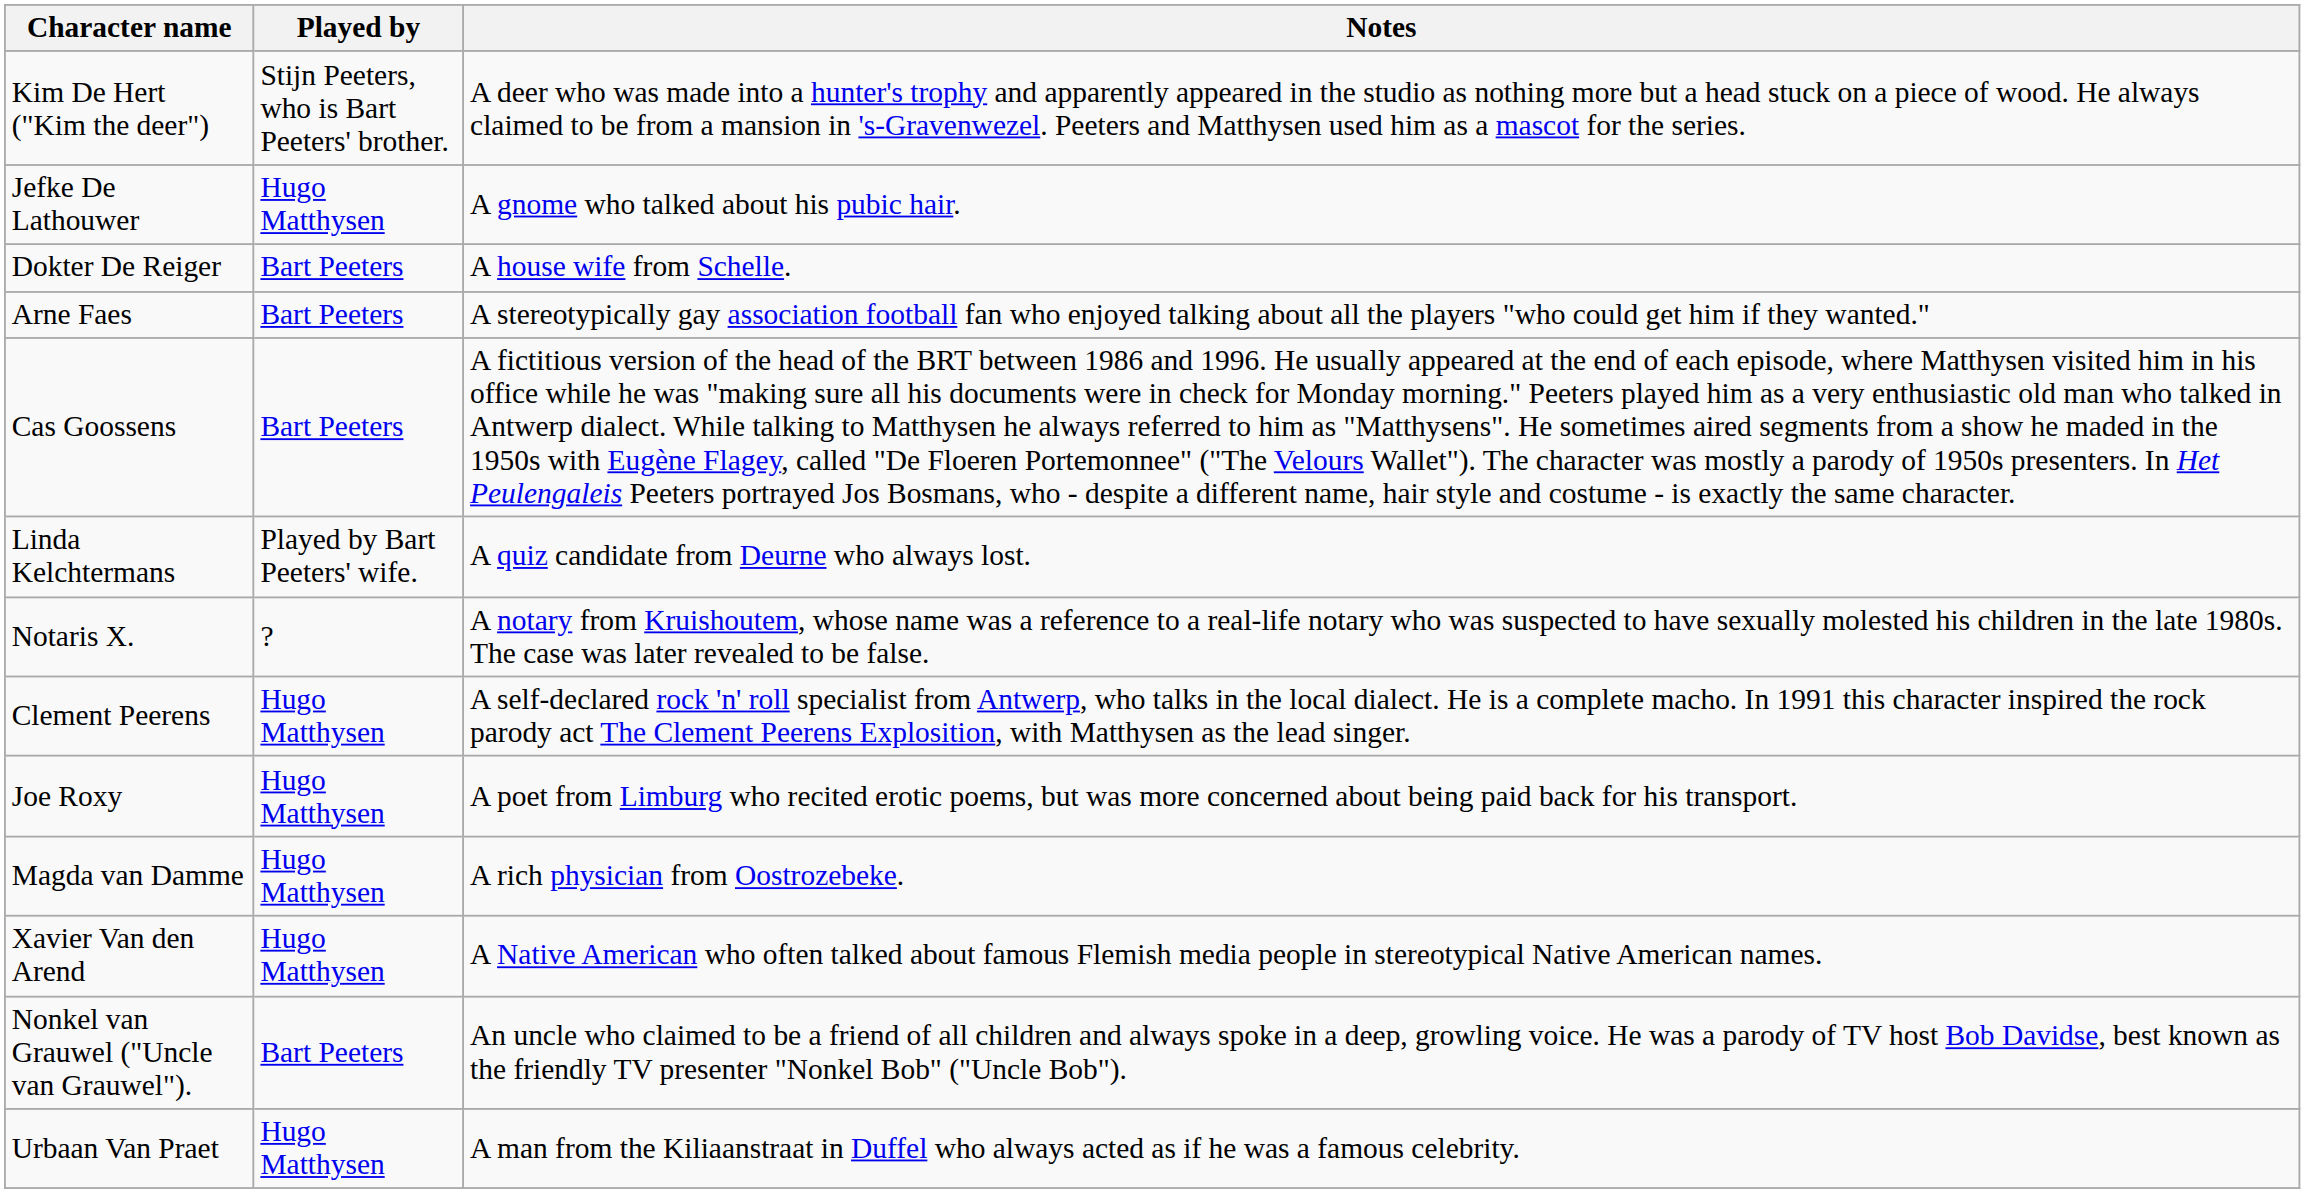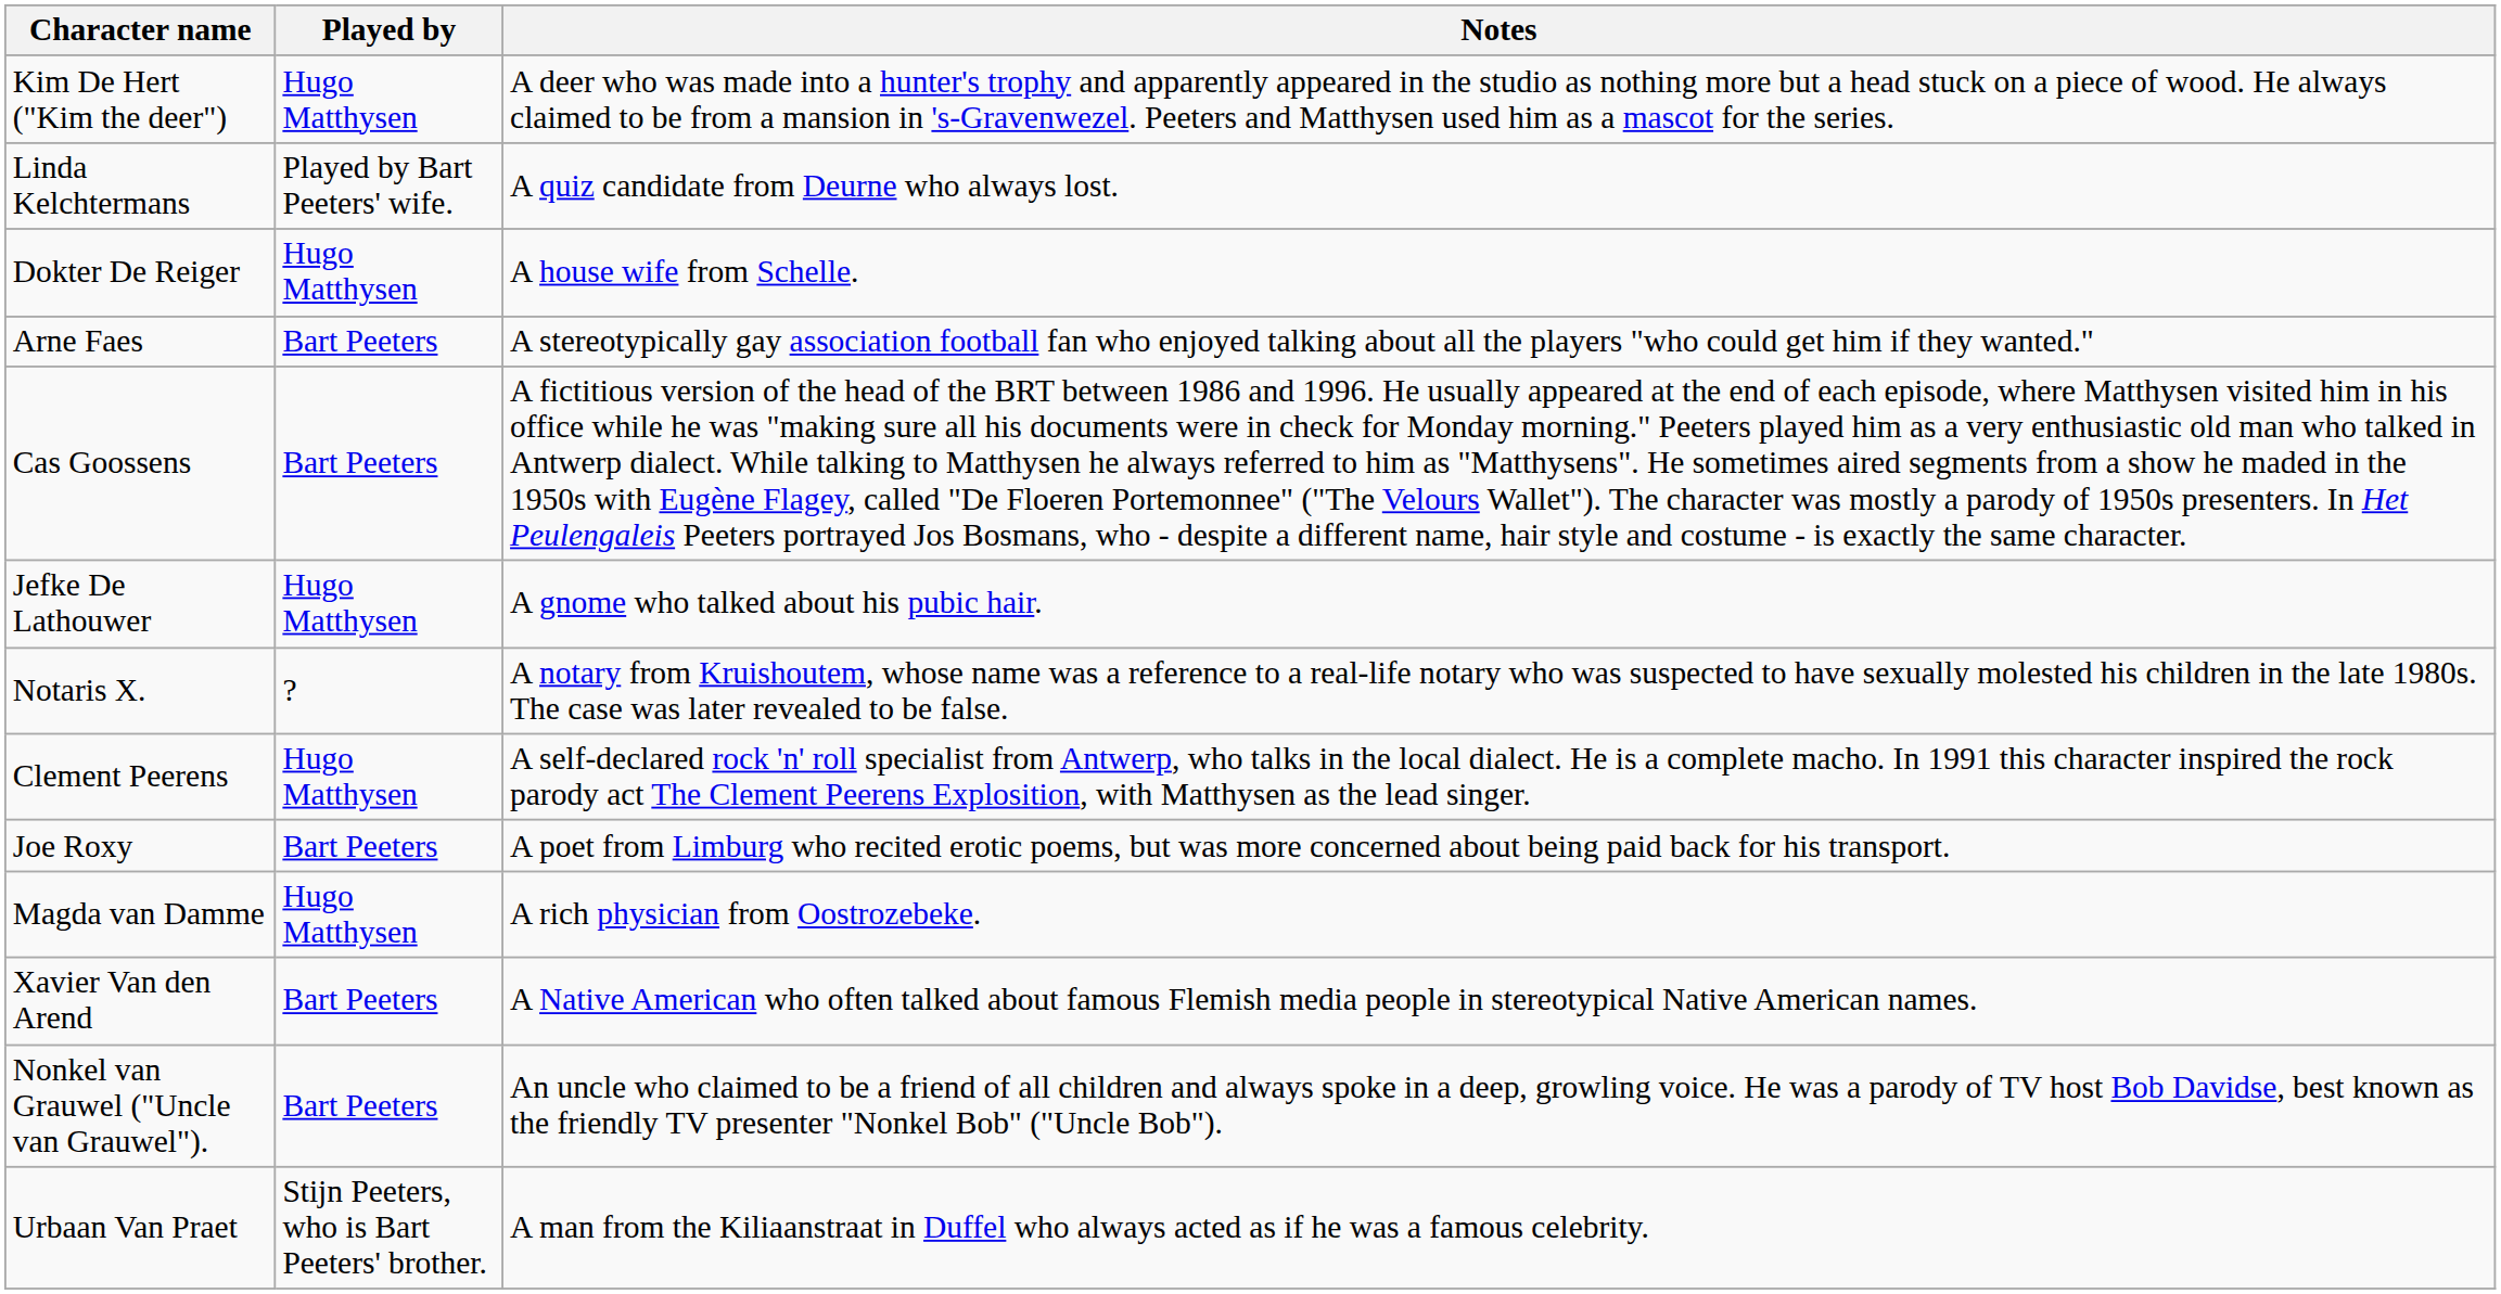 <table class="wikitable sortable">
 <tr>
 <th>Character name</th>
 <th>Played by</th>
 <th>Notes</th>
 </tr>
 <tr>
 <td>Kim De Hert ("Kim the deer")</td>
-<td>Stijn Peeters, who is Bart Peeters' brother.</td>
+<td><a href='#'>Hugo Matthysen</a></td>
 <td>A deer who was made into a <a href='#'>hunter's trophy</a> and apparently appeared in the studio as nothing more but a head stuck on a piece of wood. He always claimed to be from a mansion in <a href='#'>'s-Gravenwezel</a>. Peeters and Matthysen used him as a <a href='#'>mascot</a> for the series.</td>
 </tr>
 <tr>
-<td>Jefke De Lathouwer</td>
-<td><a href='#'>Hugo Matthysen</a></td>
-<td>A <a href='#'>gnome</a> who talked about his <a href='#'>pubic hair</a>.</td>
+<td>Linda Kelchtermans</td>
+<td>Played by Bart Peeters' wife.</td>
+<td>A <a href='#'>quiz</a> candidate from <a href='#'>Deurne</a> who always lost.</td>
 </tr>
 <tr>
 <td>Dokter De Reiger</td>
-<td><a href='#'>Bart Peeters</a></td>
+<td><a href='#'>Hugo Matthysen</a></td>
 <td>A <a href='#'>house wife</a> from <a href='#'>Schelle</a>.</td>
 </tr>
 <tr>
 <td>Arne Faes</td>
 <td><a href='#'>Bart Peeters</a></td>
 <td>A stereotypically gay <a href='#'>association football</a> fan who enjoyed talking about all the players "who could get him if they wanted."</td>
 </tr>
 <tr>
 <td>Cas Goossens</td>
 <td><a href='#'>Bart Peeters</a></td>
 <td>A fictitious version of the head of the BRT between 1986 and 1996. He usually appeared at the end of each episode, where Matthysen visited him in his office while he was "making sure all his documents were in check for Monday morning." Peeters played him as a very enthusiastic old man who talked in Antwerp dialect. While talking to Matthysen he always referred to him as "Matthysens". He sometimes aired segments from a show he maded in the 1950s with <a href='#'>Eugène Flagey</a>, called "De Floeren Portemonnee" ("The <a href='#'>Velours</a> Wallet"). The character was mostly a parody of 1950s presenters. In <em><a href='#'>Het Peulengaleis</a></em> Peeters portrayed Jos Bosmans, who - despite a different name, hair style and costume - is exactly the same character.</td>
 </tr>
 <tr>
-<td>Linda Kelchtermans</td>
-<td>Played by Bart Peeters' wife.</td>
-<td>A <a href='#'>quiz</a> candidate from <a href='#'>Deurne</a> who always lost.</td>
+<td>Jefke De Lathouwer</td>
+<td><a href='#'>Hugo Matthysen</a></td>
+<td>A <a href='#'>gnome</a> who talked about his <a href='#'>pubic hair</a>.</td>
 </tr>
 <tr>
 <td>Notaris X.</td>
 <td>?</td>
 <td>A <a href='#'>notary</a> from <a href='#'>Kruishoutem</a>, whose name was a reference to a real-life notary who was suspected to have sexually molested his children in the late 1980s. The case was later revealed to be false.</td>
 </tr>
 <tr>
 <td>Clement Peerens</td>
 <td><a href='#'>Hugo Matthysen</a></td>
 <td>A self-declared <a href='#'>rock 'n' roll</a> specialist from <a href='#'>Antwerp</a>, who talks in the local dialect. He is a complete macho. In 1991 this character inspired the rock parody act <a href='#'>The Clement Peerens Explosition</a>, with Matthysen as the lead singer.</td>
 </tr>
 <tr>
 <td>Joe Roxy</td>
-<td><a href='#'>Hugo Matthysen</a></td>
+<td><a href='#'>Bart Peeters</a></td>
 <td>A poet from <a href='#'>Limburg</a> who recited erotic poems, but was more concerned about being paid back for his transport.</td>
 </tr>
 <tr>
 <td>Magda van Damme</td>
 <td><a href='#'>Hugo Matthysen</a></td>
 <td>A rich <a href='#'>physician</a> from <a href='#'>Oostrozebeke</a>.</td>
 </tr>
 <tr>
 <td>Xavier Van den Arend</td>
-<td><a href='#'>Hugo Matthysen</a></td>
+<td><a href='#'>Bart Peeters</a></td>
 <td>A <a href='#'>Native American</a> who often talked about famous Flemish media people in stereotypical Native American names.</td>
 </tr>
 <tr>
 <td>Nonkel van Grauwel ("Uncle van Grauwel").</td>
 <td><a href='#'>Bart Peeters</a></td>
 <td>An uncle who claimed to be a friend of all children and always spoke in a deep, growling voice. He was a parody of TV host <a href='#'>Bob Davidse</a>, best known as the friendly TV presenter "Nonkel Bob" ("Uncle Bob").</td>
 </tr>
 <tr>
 <td>Urbaan Van Praet</td>
-<td><a href='#'>Hugo Matthysen</a></td>
+<td>Stijn Peeters, who is Bart Peeters' brother.</td>
 <td>A man from the Kiliaanstraat in <a href='#'>Duffel</a> who always acted as if he was a famous celebrity.</td>
 </tr>
 </table>
